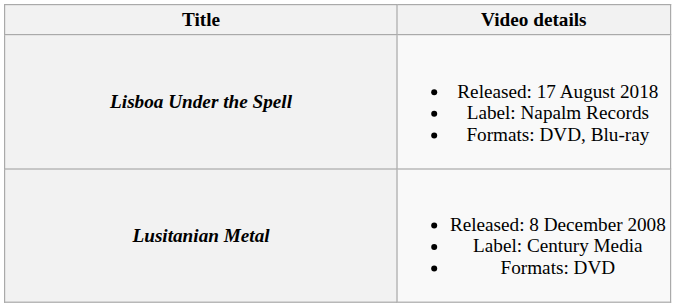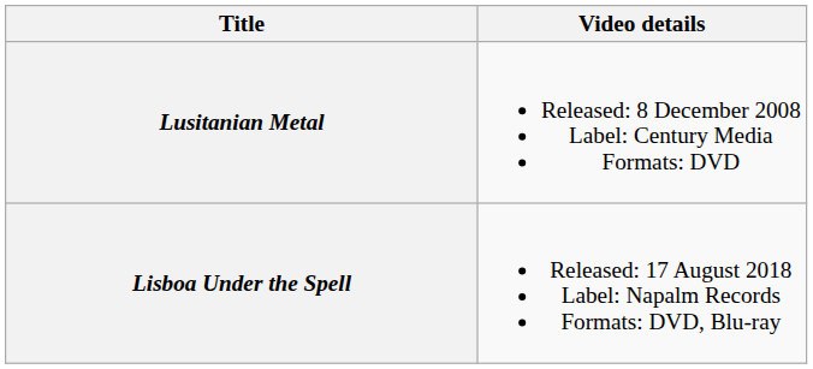 <table class="wikitable plainrowheaders" style="text-align:center;">
 <tr>
 <th scope="col" style="width:20em;">Title</th>
 <th scope="col">Video details</th>
 </tr>
 <tr>
+<th scope="row"><em>Lusitanian Metal</em></th>
+<td><br><ul><li>Released: 8 December 2008</li><li>Label: Century Media</li><li>Formats: DVD</li></ul></td>
+</tr>
+<tr>
 <th scope="row"><em>Lisboa Under the Spell</em></th>
 <td><br><ul><li>Released: 17 August 2018</li><li>Label: Napalm Records</li><li>Formats: DVD, Blu-ray</li></ul></td>
 </tr>
-<tr>
-<th scope="row"><em>Lusitanian Metal</em></th>
-<td><br><ul><li>Released: 8 December 2008</li><li>Label: Century Media</li><li>Formats: DVD</li></ul></td>
-</tr>
 </table>
